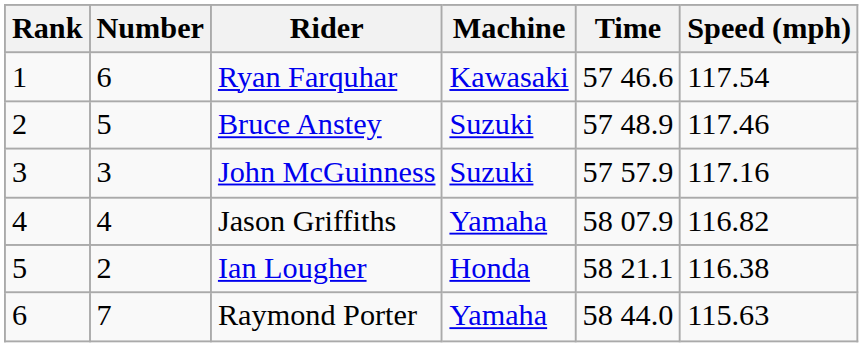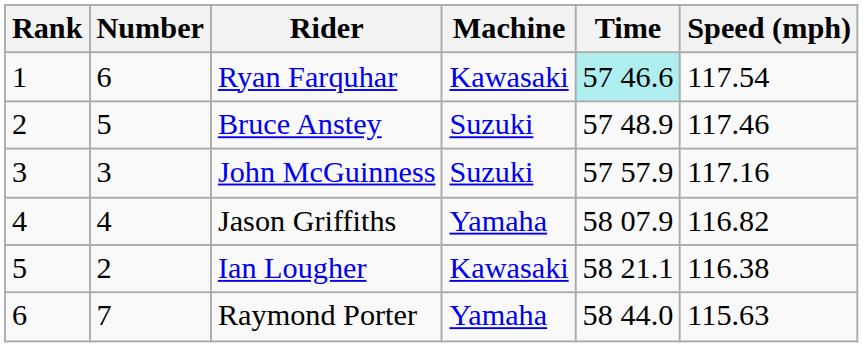 <table class="wikitable">
 <tr>
 <th>Rank</th>
 <th>Number</th>
 <th>Rider</th>
 <th>Machine</th>
 <th>Time</th>
 <th>Speed (mph)</th>
 </tr>
 <tr>
 <td>1</td>
 <td>6</td>
 <td> <a href='#'>Ryan Farquhar</a></td>
 <td><a href='#'>Kawasaki</a></td>
-<td>57 46.6</td>
+<td style="background: paleturquoise;">57 46.6</td>
 <td>117.54</td>
 </tr>
 <tr>
 <td>2</td>
 <td>5</td>
 <td> <a href='#'>Bruce Anstey</a></td>
 <td><a href='#'>Suzuki</a></td>
 <td>57 48.9</td>
 <td>117.46</td>
 </tr>
 <tr>
 <td>3</td>
 <td>3</td>
 <td> <a href='#'>John McGuinness</a></td>
 <td><a href='#'>Suzuki</a></td>
 <td>57 57.9</td>
 <td>117.16</td>
 </tr>
 <tr>
 <td>4</td>
 <td>4</td>
 <td> Jason Griffiths</td>
 <td><a href='#'>Yamaha</a></td>
 <td>58 07.9</td>
 <td>116.82</td>
 </tr>
 <tr>
 <td>5</td>
 <td>2</td>
 <td> <a href='#'>Ian Lougher</a></td>
-<td><a href='#'>Honda</a></td>
+<td><a href='#'>Kawasaki</a></td>
 <td>58 21.1</td>
 <td>116.38</td>
 </tr>
 <tr>
 <td>6</td>
 <td>7</td>
 <td> Raymond Porter</td>
 <td><a href='#'>Yamaha</a></td>
 <td>58 44.0</td>
 <td>115.63</td>
 </tr>
 </table>
